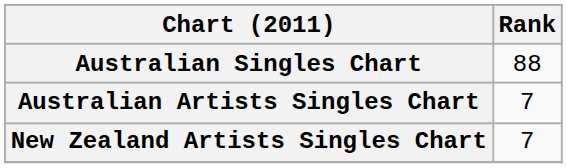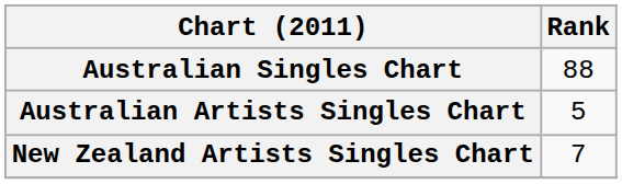 <table class="wikitable sortable plainrowheaders" border="1">
 <tr>
 <th scope="col">Chart (2011)</th>
 <th scope="col">Rank</th>
 </tr>
 <tr>
 <th scope="row">Australian Singles Chart</th>
 <td style="text-align:center;">88</td>
 </tr>
 <tr>
 <th scope="row">Australian Artists Singles Chart</th>
-<td style="text-align:center;">7</td>
+<td style="text-align:center;">5</td>
 </tr>
 <tr>
 <th scope="row">New Zealand Artists Singles Chart</th>
 <td style="text-align:center;">7</td>
 </tr>
 <tr>
 </tr>
 </table>
